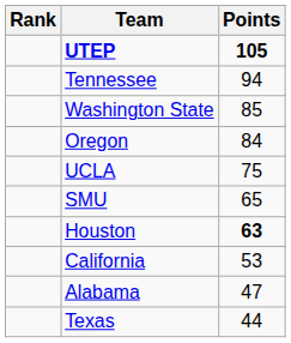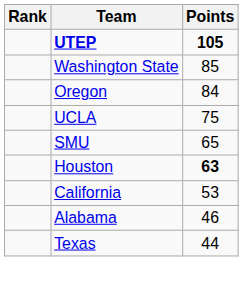 <table class="wikitable sortable" style="text-align:center">
 <tr>
 <th>Rank</th>
 <th>Team</th>
 <th>Points</th>
 </tr>
 <tr>
 <td></td>
 <td align="left"><strong><a href='#'>UTEP</a></strong></td>
 <td><strong>105</strong></td>
-</tr>
-<tr>
-<td></td>
-<td align="left"><a href='#'>Tennessee</a></td>
-<td>94</td>
 </tr>
 <tr>
 <td></td>
 <td align="left"><a href='#'>Washington State</a></td>
 <td>85</td>
 </tr>
 <tr>
 <td></td>
 <td align="left"><a href='#'>Oregon</a></td>
 <td>84</td>
 </tr>
 <tr>
 <td></td>
 <td align="left"><a href='#'>UCLA</a></td>
 <td>75</td>
 </tr>
 <tr>
 <td></td>
 <td align="left"><a href='#'>SMU</a></td>
 <td>65</td>
 </tr>
 <tr>
 <td></td>
 <td align="left"><a href='#'>Houston</a></td>
 <td><strong>63</strong></td>
 </tr>
 <tr>
 <td></td>
 <td align="left"><a href='#'>California</a></td>
 <td>53</td>
 </tr>
 <tr>
 <td></td>
 <td align="left"><a href='#'>Alabama</a></td>
-<td>47</td>
+<td>46</td>
 </tr>
 <tr>
 <td></td>
 <td align="left"><a href='#'>Texas</a></td>
 <td>44</td>
 </tr>
 </table>
